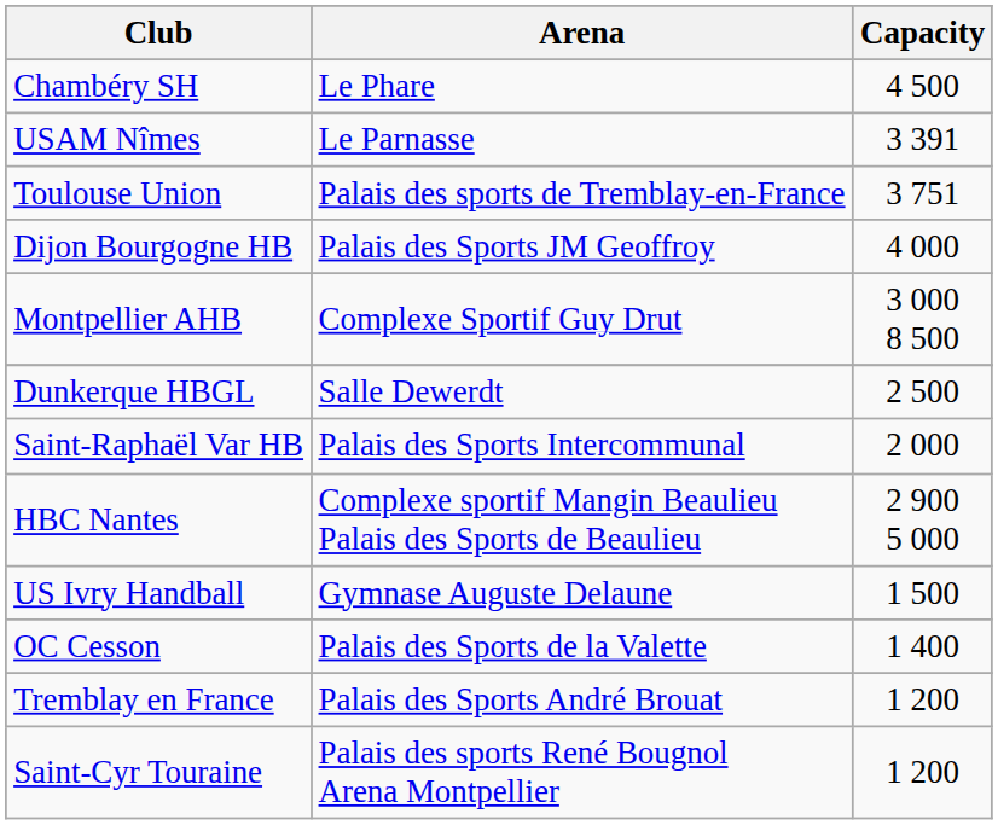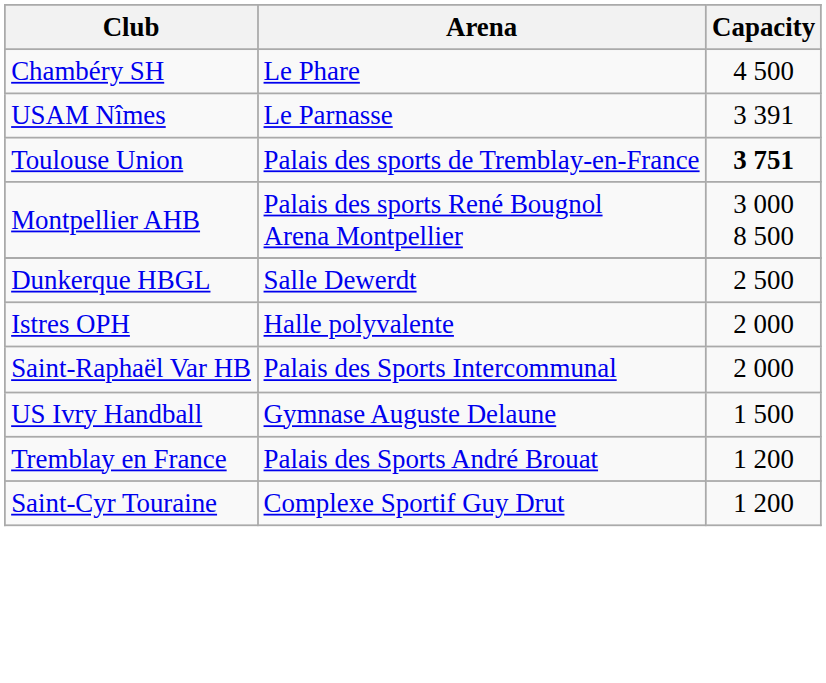 <table class="wikitable sortable" style="font-size:95%;">
 <tr>
 <th>Club</th>
 <th>Arena</th>
 <th>Capacity</th>
 </tr>
 <tr>
 <td><a href='#'>Chambéry SH</a></td>
 <td><a href='#'>Le Phare</a></td>
 <td align=center>4 500</td>
 </tr>
 <tr>
 <td><a href='#'>USAM Nîmes</a></td>
 <td><a href='#'>Le Parnasse</a></td>
 <td align=center>3 391</td>
 </tr>
 <tr>
 <td><a href='#'>Toulouse Union</a></td>
 <td><a href='#'>Palais des sports de Tremblay-en-France</a></td>
-<td align=center>3 751</td>
-</tr>
-<tr>
-<td><a href='#'>Dijon Bourgogne HB</a></td>
-<td><a href='#'>Palais des Sports JM Geoffroy</a></td>
-<td align=center>4 000</td>
+<td align=center><strong>3 751</strong></td>
 </tr>
 <tr>
 <td><a href='#'>Montpellier AHB</a></td>
-<td><a href='#'>Complexe Sportif Guy Drut</a></td>
+<td><a href='#'>Palais des sports René Bougnol</a> <br> <a href='#'>Arena Montpellier</a></td>
 <td align=center>3 000<br>8 500</td>
 </tr>
 <tr | >
 </tr>
 <tr>
 <td><a href='#'>Dunkerque HBGL</a></td>
 <td><a href='#'>Salle Dewerdt</a></td>
 <td align=center>2 500</td>
 </tr>
 <tr>
+<td><a href='#'>Istres OPH</a></td>
+<td><a href='#'>Halle polyvalente</a></td>
+<td align=center>2 000</td>
+</tr>
+<tr>
 <td><a href='#'>Saint-Raphaël Var HB</a></td>
 <td><a href='#'>Palais des Sports Intercommunal</a></td>
 <td align=center>2 000</td>
 </tr>
 <tr>
-<td><a href='#'>HBC Nantes</a></td>
-<td><a href='#'>Complexe sportif Mangin Beaulieu</a><br> <a href='#'>Palais des Sports de Beaulieu</a></td>
-<td align=center>2 900<br>5 000</td>
-</tr>
-<tr>
 <td><a href='#'>US Ivry Handball</a></td>
 <td><a href='#'>Gymnase Auguste Delaune</a></td>
 <td align=center>1 500</td>
-</tr>
-<tr>
-<td><a href='#'>OC Cesson</a></td>
-<td><a href='#'>Palais des Sports de la Valette</a></td>
-<td align=center>1 400</td>
 </tr>
 <tr>
 <td><a href='#'>Tremblay en France</a></td>
 <td><a href='#'>Palais des Sports André Brouat</a></td>
 <td align=center>1 200</td>
 </tr>
 <tr>
 <td><a href='#'>Saint-Cyr Touraine</a></td>
-<td><a href='#'>Palais des sports René Bougnol</a> <br> <a href='#'>Arena Montpellier</a></td>
+<td><a href='#'>Complexe Sportif Guy Drut</a></td>
 <td align=center>1 200</td>
 </tr>
 </table>
